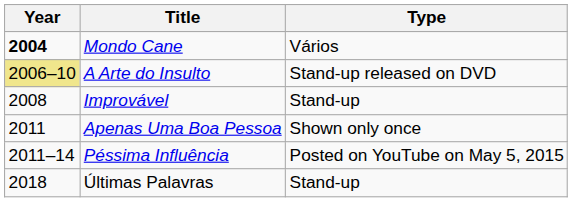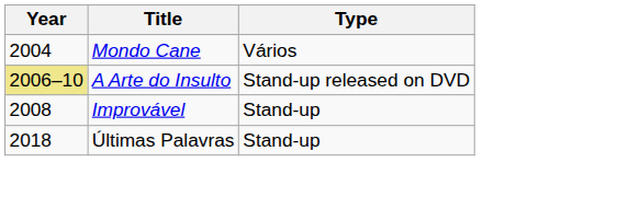 <table class="wikitable">
 <tr>
 <th>Year</th>
 <th>Title</th>
 <th>Type</th>
 </tr>
 <tr>
-<td><strong>2004</strong></td>
+<td>2004</td>
 <td><em><a href='#'>Mondo Cane</a></em></td>
 <td>Vários</td>
 </tr>
 <tr>
 <td style="background: khaki;">2006–10</td>
 <td><em><a href='#'>A Arte do Insulto</a></em></td>
 <td>Stand-up released on DVD</td>
 </tr>
 <tr>
 <td>2008</td>
 <td><em><a href='#'>Improvável</a></em></td>
 <td>Stand-up</td>
 </tr>
 <tr>
-<td>2011</td>
-<td><em><a href='#'>Apenas Uma Boa Pessoa</a></em></td>
-<td>Shown only once</td>
-</tr>
-<tr>
-<td>2011–14</td>
-<td><em><a href='#'>Péssima Influência</a></em></td>
-<td>Posted on YouTube on May 5, 2015</td>
-</tr>
-<tr>
 <td>2018</td>
 <td>Últimas Palavras</td>
 <td>Stand-up</td>
 </tr>
 </table>
